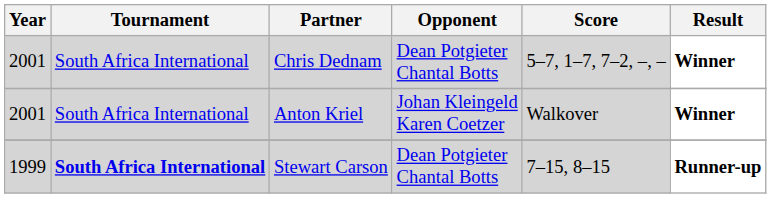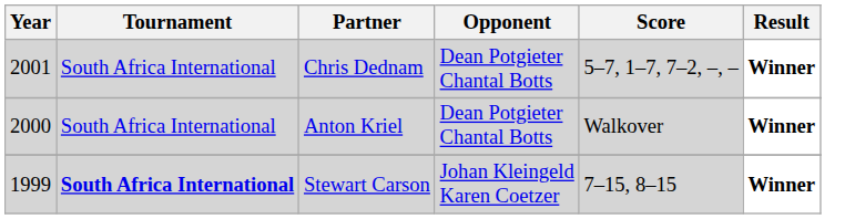 <table class="sortable wikitable" style="font-size: 90%;">
 <tr>
 <th>Year</th>
 <th>Tournament</th>
 <th>Partner</th>
 <th>Opponent</th>
 <th>Score</th>
 <th>Result</th>
 </tr>
 <tr style="background:#D5D5D5">
 <td align="center">2001</td>
 <td align="left"><a href='#'>South Africa International</a></td>
 <td align="left"> <a href='#'>Chris Dednam</a></td>
 <td align="left"> <a href='#'>Dean Potgieter</a> <br>  <a href='#'>Chantal Botts</a></td>
 <td align="left">5–7, 1–7, 7–2, –, –</td>
 <td style="text-align:left; background:white"> <strong>Winner</strong></td>
 </tr>
 <tr>
 </tr>
 <tr style="background:#D5D5D5">
-<td align="center">2001</td>
+<td align="center">2000</td>
 <td align="left"><a href='#'>South Africa International</a></td>
 <td align="left"> <a href='#'>Anton Kriel</a></td>
-<td align="left"> <a href='#'>Johan Kleingeld</a> <br>  <a href='#'>Karen Coetzer</a></td>
+<td align="left"> <a href='#'>Dean Potgieter</a> <br>  <a href='#'>Chantal Botts</a></td>
 <td align="left">Walkover</td>
 <td style="text-align:left; background:white"> <strong>Winner</strong></td>
 </tr>
 <tr>
 </tr>
 <tr style="background:#D5D5D5">
 <td align="center">1999</td>
 <td align="left"><strong><a href='#'>South Africa International</a></strong></td>
 <td align="left"> <a href='#'>Stewart Carson</a></td>
-<td align="left"> <a href='#'>Dean Potgieter</a> <br>  <a href='#'>Chantal Botts</a></td>
+<td align="left"> <a href='#'>Johan Kleingeld</a> <br>  <a href='#'>Karen Coetzer</a></td>
 <td align="left">7–15, 8–15</td>
-<td style="text-align:left; background:white"> <strong>Runner-up</strong></td>
+<td style="text-align:left; background:white"> <strong>Winner</strong></td>
 </tr>
 </table>
